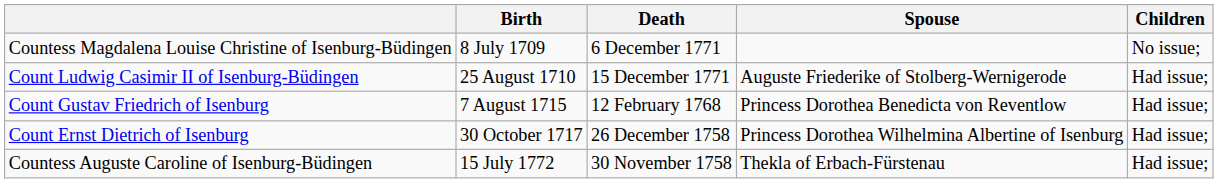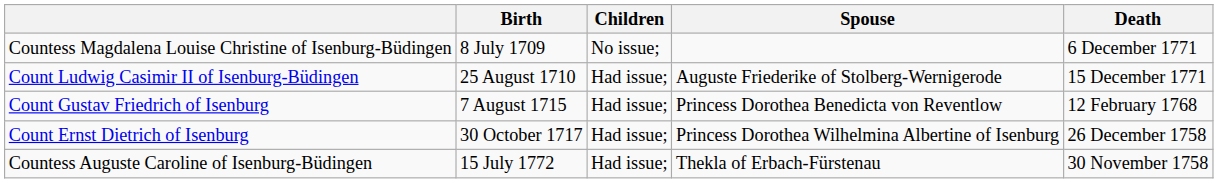 <table class="wikitable">
 <tr>
 <th></th>
 <th>Birth</th>
+<th>Children</th>
+<th>Spouse</th>
 <th>Death</th>
-<th>Spouse</th>
-<th>Children</th>
 </tr>
 <tr>
 <td>Countess Magdalena Louise Christine of Isenburg-Büdingen</td>
 <td>8 July 1709</td>
+<td>No issue;</td>
+<td></td>
 <td>6 December 1771</td>
-<td></td>
-<td>No issue;</td>
 </tr>
 <tr>
 <td><a href='#'>Count Ludwig Casimir II of Isenburg-Büdingen</a></td>
 <td>25 August 1710</td>
+<td>Had issue;</td>
+<td>Auguste Friederike of Stolberg-Wernigerode</td>
 <td>15 December 1771</td>
-<td>Auguste Friederike of Stolberg-Wernigerode</td>
-<td>Had issue;</td>
 </tr>
 <tr>
 <td><a href='#'>Count Gustav Friedrich of Isenburg</a></td>
 <td>7 August 1715</td>
+<td>Had issue;</td>
+<td>Princess Dorothea Benedicta von Reventlow</td>
 <td>12 February 1768</td>
-<td>Princess Dorothea Benedicta von Reventlow</td>
-<td>Had issue;</td>
 </tr>
 <tr>
 <td><a href='#'>Count Ernst Dietrich of Isenburg</a></td>
 <td>30 October 1717</td>
+<td>Had issue;</td>
+<td>Princess Dorothea Wilhelmina Albertine of Isenburg</td>
 <td>26 December 1758</td>
-<td>Princess Dorothea Wilhelmina Albertine of Isenburg</td>
-<td>Had issue;</td>
 </tr>
 <tr>
 <td>Countess Auguste Caroline of Isenburg-Büdingen</td>
 <td>15 July 1772</td>
+<td>Had issue;</td>
+<td>Thekla of Erbach-Fürstenau</td>
 <td>30 November 1758</td>
-<td>Thekla of Erbach-Fürstenau</td>
-<td>Had issue;</td>
 </tr>
 </table>
